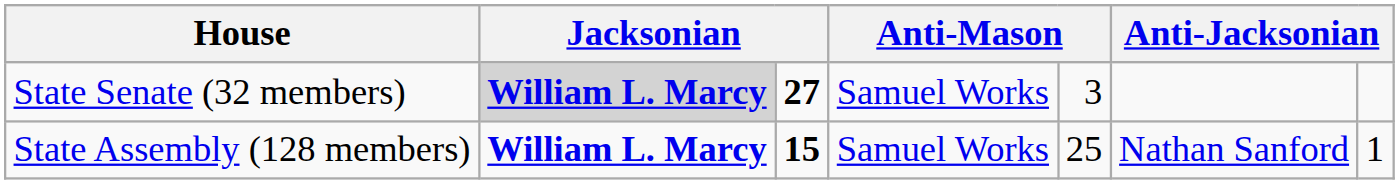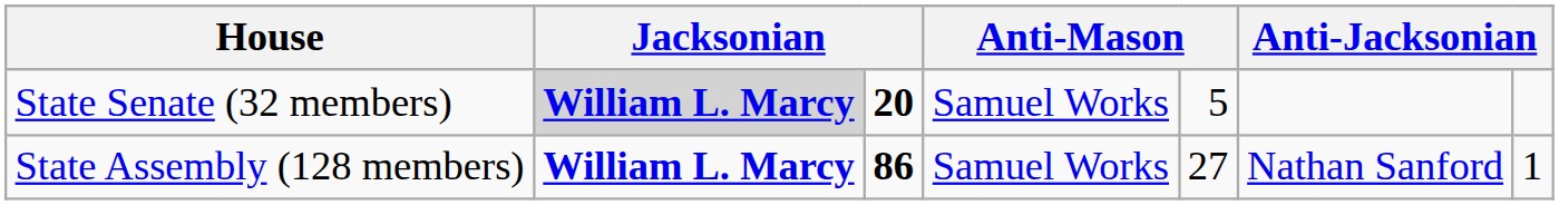 <table class=wikitable>
 <tr bgcolor=lightgrey>
 <th>House</th>
 <th colspan=2 ><a href='#'>Jacksonian</a></th>
 <th colspan=2 ><a href='#'>Anti-Mason</a></th>
 <th colspan=2 ><a href='#'>Anti-Jacksonian</a></th>
 </tr>
 <tr>
 <td><a href='#'>State Senate</a> (32 members)</td>
 <td style="background: lightgrey;"><strong><a href='#'>William L. Marcy</a></strong></td>
-<td align="right"><strong>27</strong></td>
+<td align="right"><strong>20</strong></td>
 <td><a href='#'>Samuel Works</a></td>
-<td align="right">3</td>
+<td align="right">5</td>
 <td></td>
 <td></td>
 </tr>
 <tr>
 <td><a href='#'>State Assembly</a> (128 members)</td>
 <td><strong><a href='#'>William L. Marcy</a></strong></td>
-<td align="right"><strong>15</strong></td>
+<td align="right"><strong>86</strong></td>
 <td><a href='#'>Samuel Works</a></td>
-<td align="right">25</td>
+<td align="right">27</td>
 <td><a href='#'>Nathan Sanford</a></td>
 <td align="right">1</td>
 </tr>
 </table>
